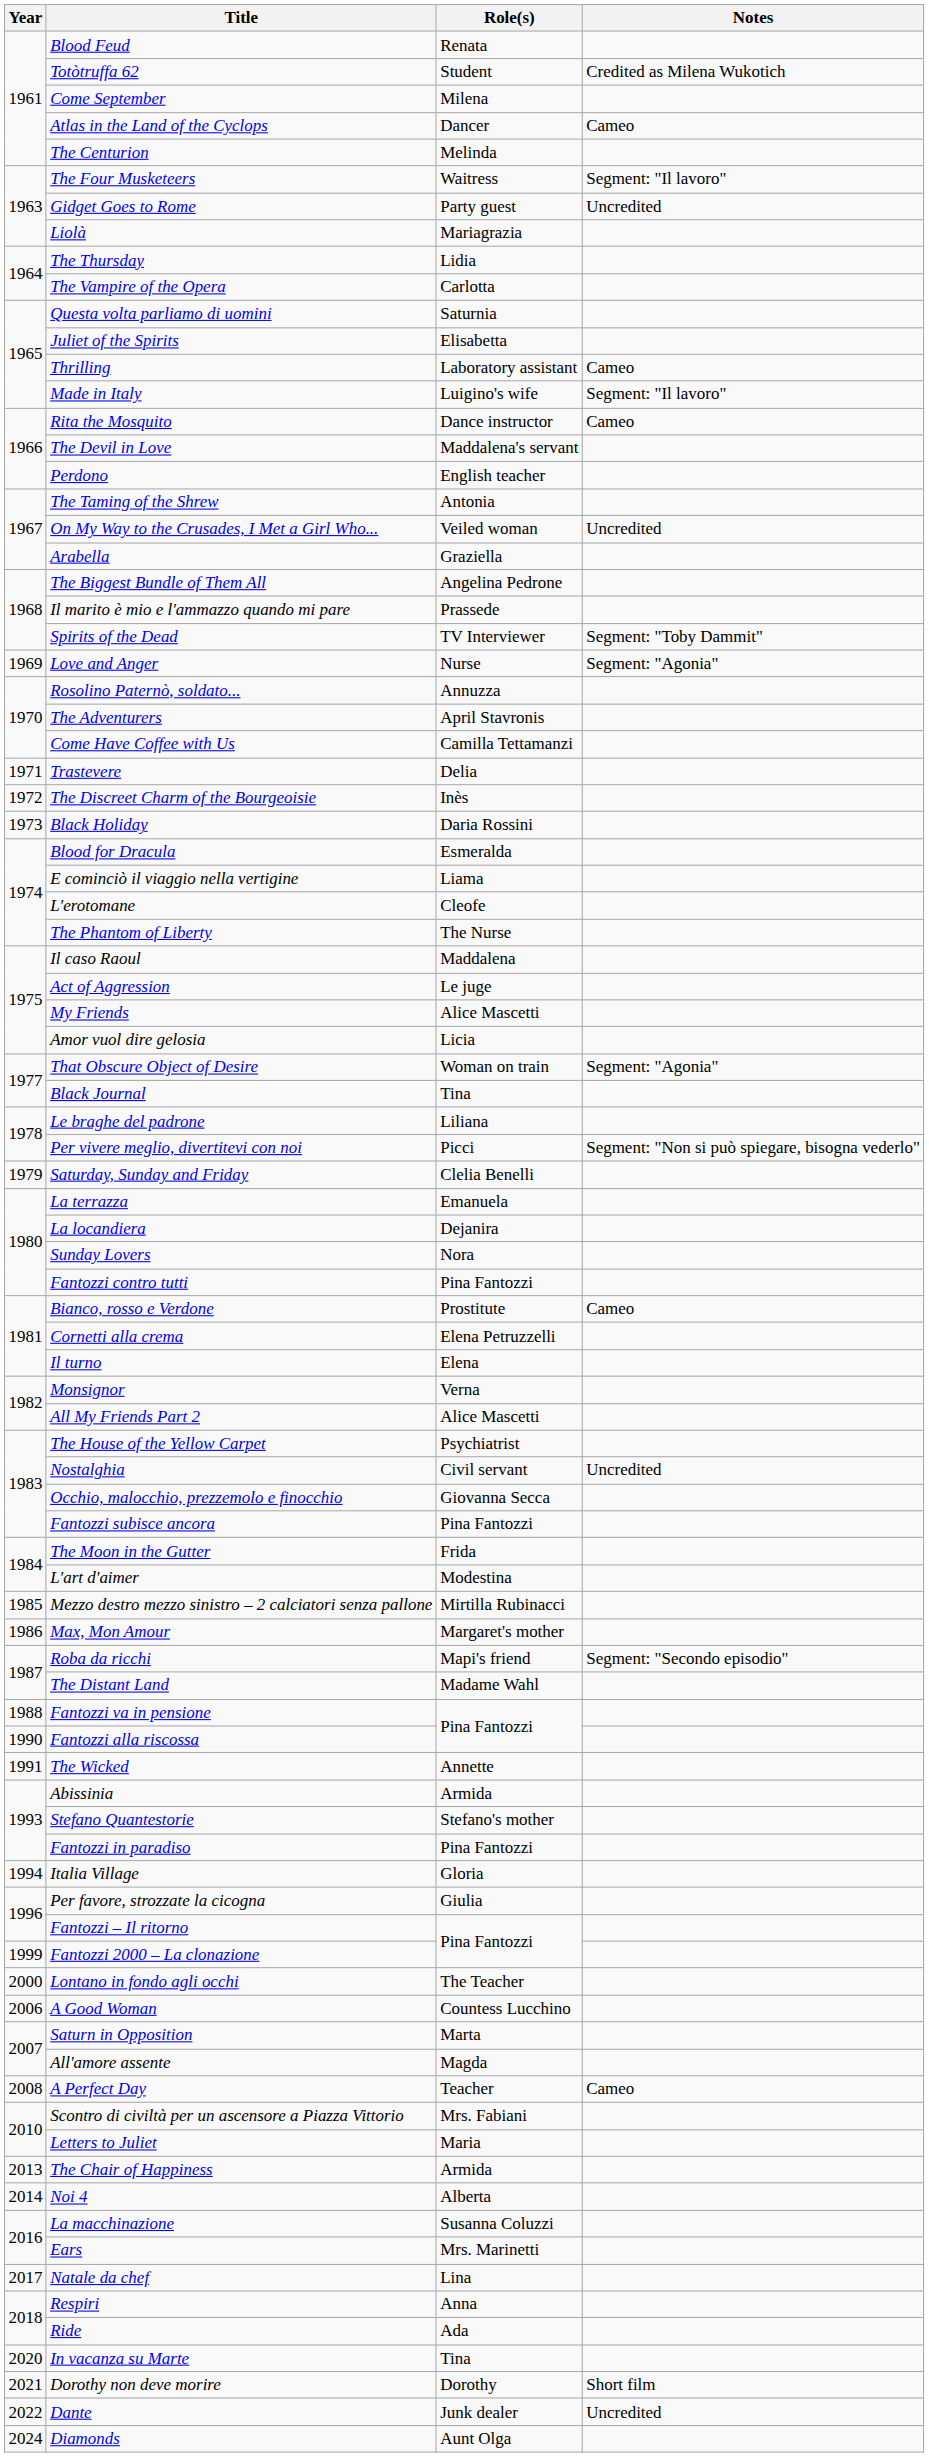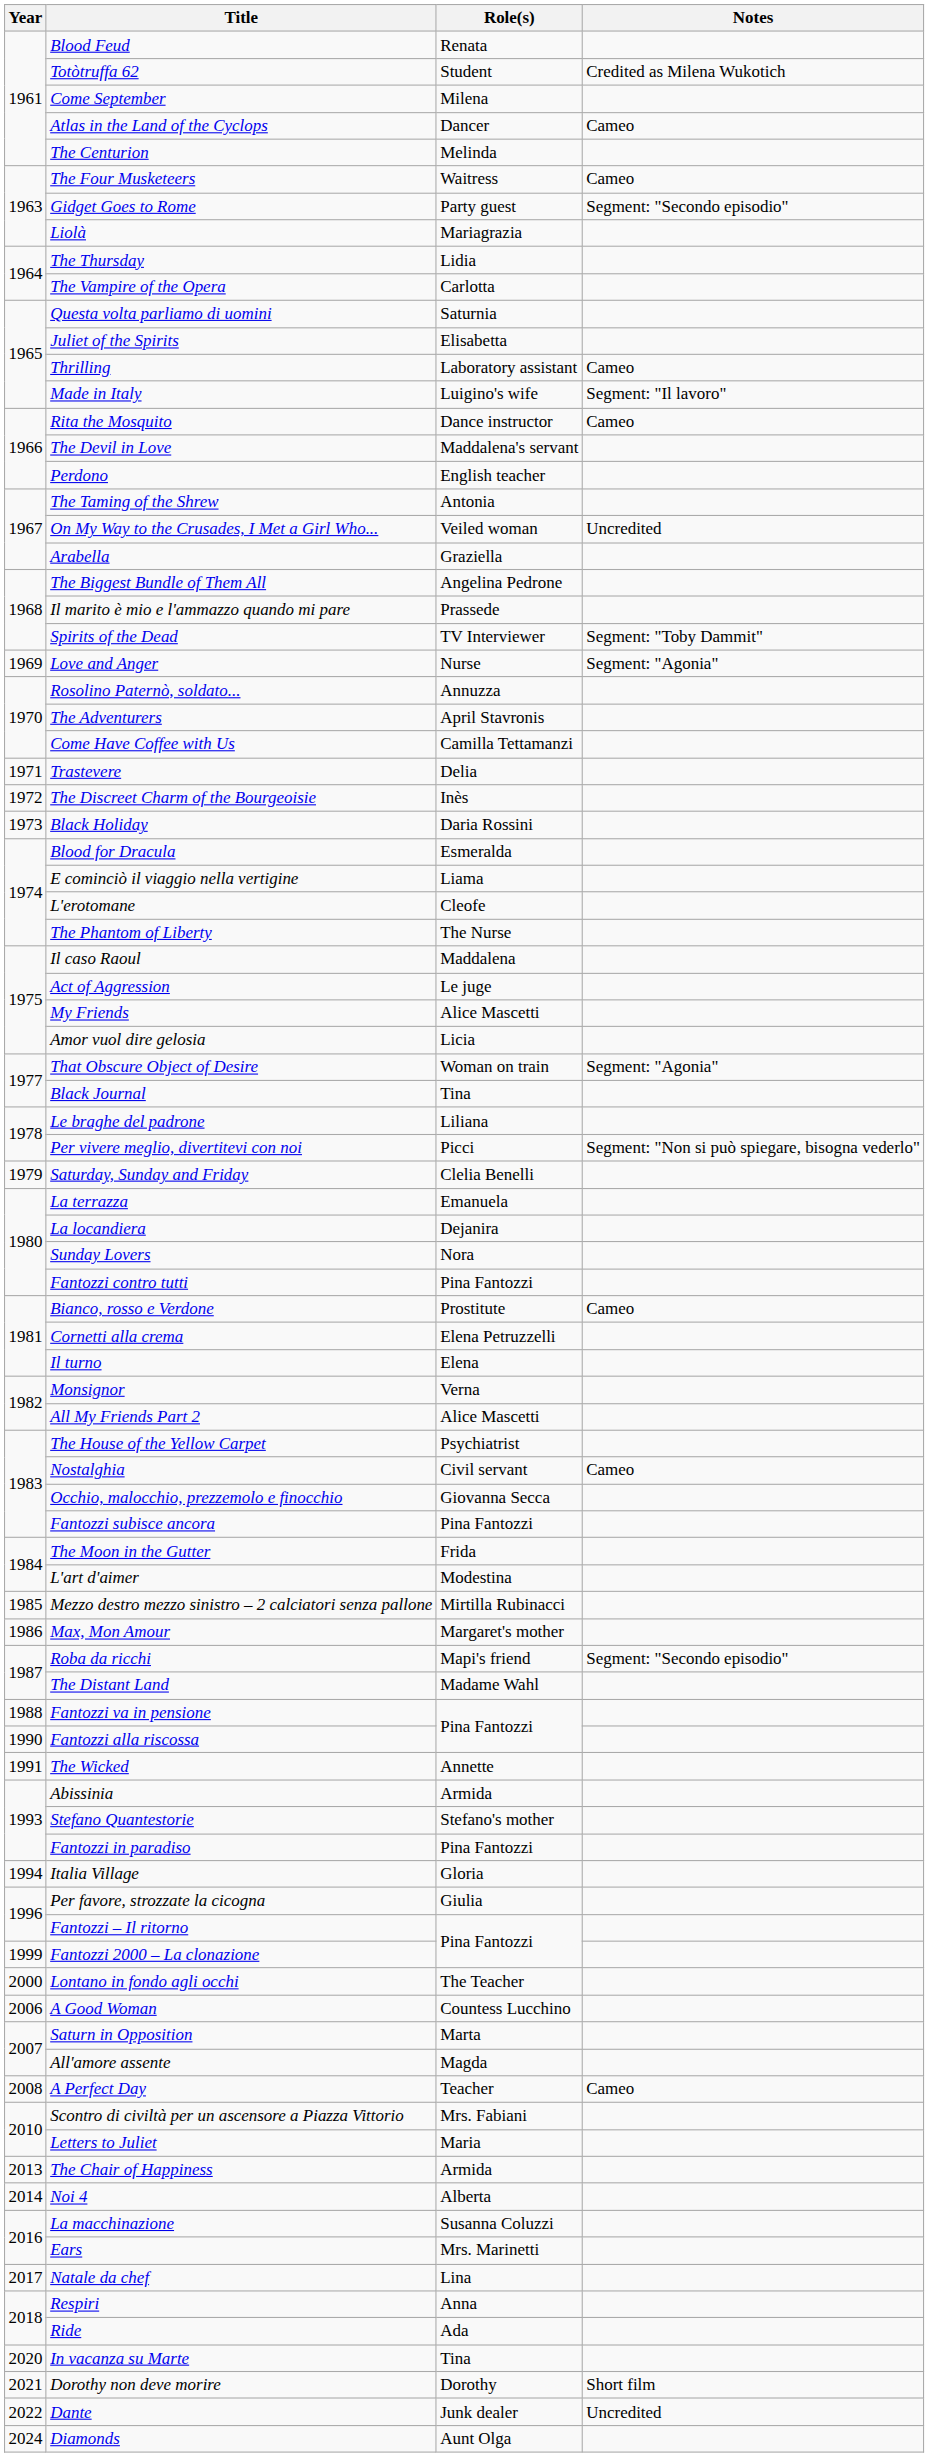 <table class="wikitable plainrowheaders sortable">
 <tr>
 <th scope="col">Year</th>
 <th scope="col">Title</th>
 <th scope="col">Role(s)</th>
 <th scope="col" class="unsortable">Notes</th>
 </tr>
 <tr>
 <td rowspan=5>1961</td>
 <td><em><a href='#'>Blood Feud</a></em></td>
 <td>Renata</td>
 <td></td>
 </tr>
 <tr>
 <td><em><a href='#'>Totòtruffa 62</a></em></td>
 <td>Student</td>
 <td>Credited as Milena Wukotich</td>
 </tr>
 <tr>
 <td><em><a href='#'>Come September</a></em></td>
 <td>Milena</td>
 <td></td>
 </tr>
 <tr>
 <td><em><a href='#'>Atlas in the Land of the Cyclops</a></em></td>
 <td>Dancer</td>
 <td>Cameo</td>
 </tr>
 <tr>
 <td><em><a href='#'>The Centurion</a></em></td>
 <td>Melinda</td>
 <td></td>
 </tr>
 <tr>
 <td rowspan=3>1963</td>
 <td><em><a href='#'>The Four Musketeers</a></em></td>
 <td>Waitress</td>
-<td>Segment: "Il lavoro"</td>
+<td>Cameo</td>
 </tr>
 <tr>
 <td><em><a href='#'>Gidget Goes to Rome</a></em></td>
 <td>Party guest</td>
-<td>Uncredited</td>
+<td>Segment: "Secondo episodio"</td>
 </tr>
 <tr>
 <td><em><a href='#'>Liolà</a></em></td>
 <td>Mariagrazia</td>
 <td></td>
 </tr>
 <tr>
 <td rowspan=2>1964</td>
 <td><em><a href='#'>The Thursday</a></em></td>
 <td>Lidia</td>
 <td></td>
 </tr>
 <tr>
 <td><em><a href='#'>The Vampire of the Opera</a></em></td>
 <td>Carlotta</td>
 <td></td>
 </tr>
 <tr>
 <td rowspan=4>1965</td>
 <td><em><a href='#'>Questa volta parliamo di uomini</a></em></td>
 <td>Saturnia</td>
 <td></td>
 </tr>
 <tr>
 <td><em><a href='#'>Juliet of the Spirits</a></em></td>
 <td>Elisabetta</td>
 <td></td>
 </tr>
 <tr>
 <td><em><a href='#'>Thrilling</a></em></td>
 <td>Laboratory assistant</td>
 <td>Cameo</td>
 </tr>
 <tr>
 <td><em><a href='#'>Made in Italy</a></em></td>
 <td>Luigino's wife</td>
 <td>Segment: "Il lavoro"</td>
 </tr>
 <tr>
 <td rowspan=3>1966</td>
 <td><em><a href='#'>Rita the Mosquito</a></em></td>
 <td>Dance instructor</td>
 <td>Cameo</td>
 </tr>
 <tr>
 <td><em><a href='#'>The Devil in Love</a></em></td>
 <td>Maddalena's servant</td>
 <td></td>
 </tr>
 <tr>
 <td><em><a href='#'>Perdono</a></em></td>
 <td>English teacher</td>
 <td></td>
 </tr>
 <tr>
 <td rowspan=3>1967</td>
 <td><em><a href='#'>The Taming of the Shrew</a></em></td>
 <td>Antonia</td>
 <td></td>
 </tr>
 <tr>
 <td><em><a href='#'>On My Way to the Crusades, I Met a Girl Who...</a></em></td>
 <td>Veiled woman</td>
 <td>Uncredited</td>
 </tr>
 <tr>
 <td><em><a href='#'>Arabella</a></em></td>
 <td>Graziella</td>
 <td></td>
 </tr>
 <tr>
 <td rowspan=3>1968</td>
 <td><em><a href='#'>The Biggest Bundle of Them All</a></em></td>
 <td>Angelina Pedrone</td>
 <td></td>
 </tr>
 <tr>
 <td><em>Il marito è mio e l'ammazzo quando mi pare</em></td>
 <td>Prassede</td>
 <td></td>
 </tr>
 <tr>
 <td><em><a href='#'>Spirits of the Dead</a></em></td>
 <td>TV Interviewer</td>
 <td>Segment: "Toby Dammit"</td>
 </tr>
 <tr>
 <td>1969</td>
 <td><em><a href='#'>Love and Anger</a></em></td>
 <td>Nurse</td>
 <td>Segment: "Agonia"</td>
 </tr>
 <tr>
 <td rowspan=3>1970</td>
 <td><em><a href='#'>Rosolino Paternò, soldato...</a></em></td>
 <td>Annuzza</td>
 <td></td>
 </tr>
 <tr>
 <td><em><a href='#'>The Adventurers</a></em></td>
 <td>April Stavronis</td>
 <td></td>
 </tr>
 <tr>
 <td><em><a href='#'>Come Have Coffee with Us</a></em></td>
 <td>Camilla Tettamanzi</td>
 <td></td>
 </tr>
 <tr>
 <td>1971</td>
 <td><em><a href='#'>Trastevere</a></em></td>
 <td>Delia</td>
 <td></td>
 </tr>
 <tr>
 <td>1972</td>
 <td><em><a href='#'>The Discreet Charm of the Bourgeoisie</a></em></td>
 <td>Inès</td>
 <td></td>
 </tr>
 <tr>
 <td>1973</td>
 <td><em><a href='#'>Black Holiday</a></em></td>
 <td>Daria Rossini</td>
 <td></td>
 </tr>
 <tr>
 <td rowspan=4>1974</td>
 <td><em><a href='#'>Blood for Dracula</a></em></td>
 <td>Esmeralda</td>
 <td></td>
 </tr>
 <tr>
 <td><em>E cominciò il viaggio nella vertigine</em></td>
 <td>Liama</td>
 <td></td>
 </tr>
 <tr>
 <td><em>L'erotomane</em></td>
 <td>Cleofe</td>
 <td></td>
 </tr>
 <tr>
 <td><em><a href='#'>The Phantom of Liberty</a></em></td>
 <td>The Nurse</td>
 <td></td>
 </tr>
 <tr>
 <td rowspan=4>1975</td>
 <td><em>Il caso Raoul</em></td>
 <td>Maddalena</td>
 <td></td>
 </tr>
 <tr>
 <td><em><a href='#'>Act of Aggression</a></em></td>
 <td>Le juge</td>
 <td></td>
 </tr>
 <tr>
 <td><em><a href='#'>My Friends</a></em></td>
 <td>Alice Mascetti</td>
 <td></td>
 </tr>
 <tr>
 <td><em>Amor vuol dire gelosia</em></td>
 <td>Licia</td>
 <td></td>
 </tr>
 <tr>
 <td rowspan=2>1977</td>
 <td><em><a href='#'>That Obscure Object of Desire</a></em></td>
 <td>Woman on train</td>
 <td>Segment: "Agonia"</td>
 </tr>
 <tr>
 <td><em><a href='#'>Black Journal</a></em></td>
 <td>Tina</td>
 <td></td>
 </tr>
 <tr>
 <td rowspan=2>1978</td>
 <td><em><a href='#'>Le braghe del padrone</a></em></td>
 <td>Liliana</td>
 <td></td>
 </tr>
 <tr>
 <td><em><a href='#'>Per vivere meglio, divertitevi con noi</a></em></td>
 <td>Picci</td>
 <td>Segment: "Non si può spiegare, bisogna vederlo"</td>
 </tr>
 <tr>
 <td>1979</td>
 <td><em><a href='#'>Saturday, Sunday and Friday</a></em></td>
 <td>Clelia Benelli</td>
 <td></td>
 </tr>
 <tr>
 <td rowspan=4>1980</td>
 <td><em><a href='#'>La terrazza</a></em></td>
 <td>Emanuela</td>
 <td></td>
 </tr>
 <tr>
 <td><em><a href='#'>La locandiera</a></em></td>
 <td>Dejanira</td>
 <td></td>
 </tr>
 <tr>
 <td><em><a href='#'>Sunday Lovers</a></em></td>
 <td>Nora</td>
 <td></td>
 </tr>
 <tr>
 <td><em><a href='#'>Fantozzi contro tutti</a></em></td>
 <td>Pina Fantozzi</td>
 <td></td>
 </tr>
 <tr>
 <td rowspan=3>1981</td>
 <td><em><a href='#'>Bianco, rosso e Verdone</a></em></td>
 <td>Prostitute</td>
 <td>Cameo</td>
 </tr>
 <tr>
 <td><em><a href='#'>Cornetti alla crema</a></em></td>
 <td>Elena Petruzzelli</td>
 <td></td>
 </tr>
 <tr>
 <td><em><a href='#'>Il turno</a></em></td>
 <td>Elena</td>
 <td></td>
 </tr>
 <tr>
 <td rowspan=2>1982</td>
 <td><em><a href='#'>Monsignor</a></em></td>
 <td>Verna</td>
 <td></td>
 </tr>
 <tr>
 <td><em><a href='#'>All My Friends Part 2</a></em></td>
 <td>Alice Mascetti</td>
 <td></td>
 </tr>
 <tr>
 <td rowspan=4>1983</td>
 <td><em><a href='#'>The House of the Yellow Carpet</a></em></td>
 <td>Psychiatrist</td>
 <td></td>
 </tr>
 <tr>
 <td><em><a href='#'>Nostalghia</a></em></td>
 <td>Civil servant</td>
-<td>Uncredited</td>
+<td>Cameo</td>
 </tr>
 <tr>
 <td><em><a href='#'>Occhio, malocchio, prezzemolo e finocchio</a></em></td>
 <td>Giovanna Secca</td>
 <td></td>
 </tr>
 <tr>
 <td><em><a href='#'>Fantozzi subisce ancora</a></em></td>
 <td>Pina Fantozzi</td>
 <td></td>
 </tr>
 <tr>
 <td rowspan=2>1984</td>
 <td><em><a href='#'>The Moon in the Gutter</a></em></td>
 <td>Frida</td>
 <td></td>
 </tr>
 <tr>
 <td><em>L'art d'aimer</em></td>
 <td>Modestina</td>
 <td></td>
 </tr>
 <tr>
 <td>1985</td>
 <td><em>Mezzo destro mezzo sinistro – 2 calciatori senza pallone</em></td>
 <td>Mirtilla Rubinacci</td>
 <td></td>
 </tr>
 <tr>
 <td>1986</td>
 <td><em><a href='#'>Max, Mon Amour</a></em></td>
 <td>Margaret's mother</td>
 <td></td>
 </tr>
 <tr>
 <td rowspan=2>1987</td>
 <td><em><a href='#'>Roba da ricchi</a></em></td>
 <td>Mapi's friend</td>
 <td>Segment: "Secondo episodio"</td>
 </tr>
 <tr>
 <td><em><a href='#'>The Distant Land</a></em></td>
 <td>Madame Wahl</td>
 <td></td>
 </tr>
 <tr>
 <td>1988</td>
 <td><em><a href='#'>Fantozzi va in pensione</a></em></td>
 <td rowspan=2>Pina Fantozzi</td>
 <td></td>
 </tr>
 <tr>
 <td>1990</td>
 <td><em><a href='#'>Fantozzi alla riscossa</a></em></td>
 <td></td>
 </tr>
 <tr>
 <td>1991</td>
 <td><em><a href='#'>The Wicked</a></em></td>
 <td>Annette</td>
 <td></td>
 </tr>
 <tr>
 <td rowspan=3>1993</td>
 <td><em>Abissinia</em></td>
 <td>Armida</td>
 <td></td>
 </tr>
 <tr>
 <td><em><a href='#'>Stefano Quantestorie</a></em></td>
 <td>Stefano's mother</td>
 <td></td>
 </tr>
 <tr>
 <td><em><a href='#'>Fantozzi in paradiso</a></em></td>
 <td>Pina Fantozzi</td>
 <td></td>
 </tr>
 <tr>
 <td>1994</td>
 <td><em>Italia Village</em></td>
 <td>Gloria</td>
 <td></td>
 </tr>
 <tr>
 <td rowspan=2>1996</td>
 <td><em>Per favore, strozzate la cicogna</em></td>
 <td>Giulia</td>
 <td></td>
 </tr>
 <tr>
 <td><em><a href='#'>Fantozzi – Il ritorno</a></em></td>
 <td rowspan=2>Pina Fantozzi</td>
 <td></td>
 </tr>
 <tr>
 <td>1999</td>
 <td><em><a href='#'>Fantozzi 2000 – La clonazione</a></em></td>
 <td></td>
 </tr>
 <tr>
 <td>2000</td>
 <td><em><a href='#'>Lontano in fondo agli occhi</a></em></td>
 <td>The Teacher</td>
 <td></td>
 </tr>
 <tr>
 <td>2006</td>
 <td><em><a href='#'>A Good Woman</a></em></td>
 <td>Countess Lucchino</td>
 <td></td>
 </tr>
 <tr>
 <td rowspan=2>2007</td>
 <td><em><a href='#'>Saturn in Opposition</a></em></td>
 <td>Marta</td>
 <td></td>
 </tr>
 <tr>
 <td><em>All'amore assente</em></td>
 <td>Magda</td>
 <td></td>
 </tr>
 <tr>
 <td>2008</td>
 <td><em><a href='#'>A Perfect Day</a></em></td>
 <td>Teacher</td>
 <td>Cameo</td>
 </tr>
 <tr>
 <td rowspan=2>2010</td>
 <td><em>Scontro di civiltà per un ascensore a Piazza Vittorio</em></td>
 <td>Mrs. Fabiani</td>
 <td></td>
 </tr>
 <tr>
 <td><em><a href='#'>Letters to Juliet</a></em></td>
 <td>Maria</td>
 <td></td>
 </tr>
 <tr>
 <td>2013</td>
 <td><em><a href='#'>The Chair of Happiness</a></em></td>
 <td>Armida</td>
 <td></td>
 </tr>
 <tr>
 <td>2014</td>
 <td><em><a href='#'>Noi 4</a></em></td>
 <td>Alberta</td>
 <td></td>
 </tr>
 <tr>
 <td rowspan=2>2016</td>
 <td><em><a href='#'>La macchinazione</a></em></td>
 <td>Susanna Coluzzi</td>
 <td></td>
 </tr>
 <tr>
 <td><em><a href='#'>Ears</a></em></td>
 <td>Mrs. Marinetti</td>
 <td></td>
 </tr>
 <tr>
 <td>2017</td>
 <td><em><a href='#'>Natale da chef</a></em></td>
 <td>Lina</td>
 <td></td>
 </tr>
 <tr>
 <td rowspan=2>2018</td>
 <td><em><a href='#'>Respiri</a></em></td>
 <td>Anna</td>
 <td></td>
 </tr>
 <tr>
 <td><em><a href='#'>Ride</a></em></td>
 <td>Ada</td>
 <td></td>
 </tr>
 <tr>
 <td>2020</td>
 <td><em><a href='#'>In vacanza su Marte</a></em></td>
 <td>Tina</td>
 <td></td>
 </tr>
 <tr>
 <td>2021</td>
 <td><em>Dorothy non deve morire</em></td>
 <td>Dorothy</td>
 <td>Short film</td>
 </tr>
 <tr>
 <td>2022</td>
 <td><em><a href='#'>Dante</a></em></td>
 <td>Junk dealer</td>
 <td>Uncredited</td>
 </tr>
 <tr>
 <td>2024</td>
 <td><em><a href='#'>Diamonds</a></em></td>
 <td>Aunt Olga</td>
 <td></td>
 </tr>
 </table>
